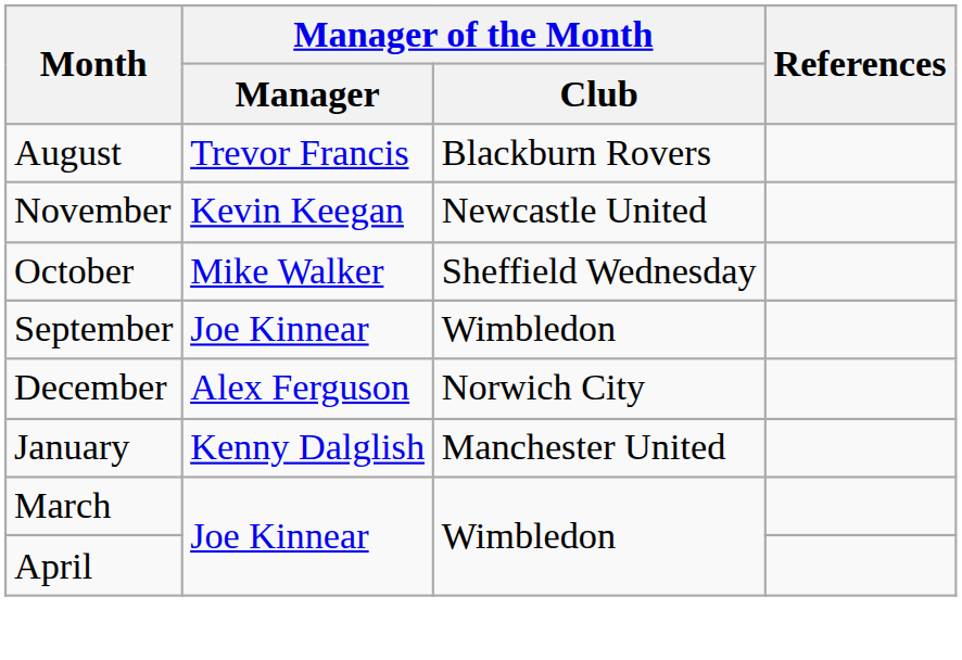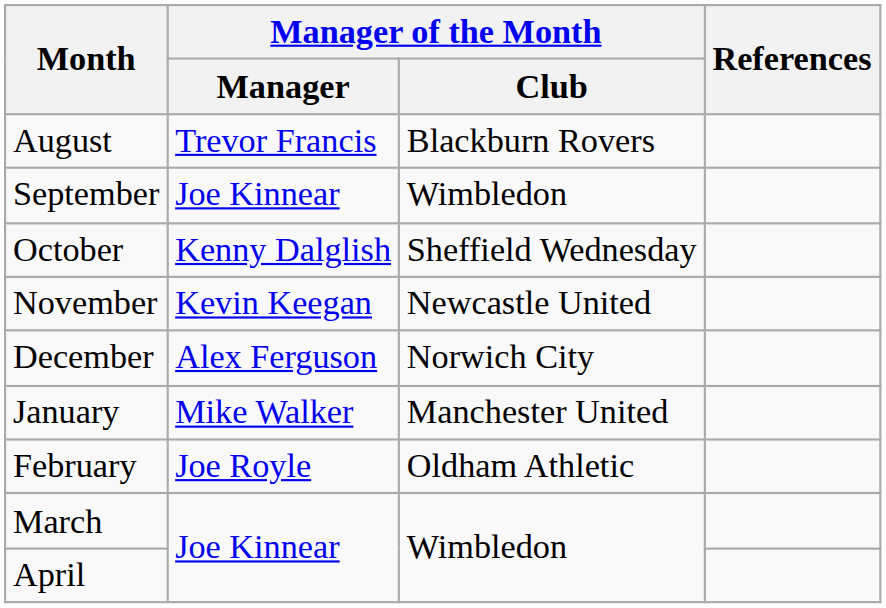 <table class="wikitable">
 <tr>
 <th rowspan="2">Month</th>
 <th colspan="2"><a href='#'>Manager of the Month</a></th>
 <th rowspan="2">References</th>
 </tr>
 <tr>
 <th>Manager</th>
 <th>Club</th>
 </tr>
 <tr>
 <td>August</td>
 <td> <a href='#'>Trevor Francis</a></td>
 <td>Blackburn Rovers</td>
 <td align=center></td>
 </tr>
 <tr>
-<td>November</td>
-<td> <a href='#'>Kevin Keegan</a></td>
-<td>Newcastle United</td>
+<td>September</td>
+<td> <a href='#'>Joe Kinnear</a></td>
+<td>Wimbledon</td>
 <td align=center></td>
 </tr>
 <tr>
 <td>October</td>
-<td> <a href='#'>Mike Walker</a></td>
+<td> <a href='#'>Kenny Dalglish</a></td>
 <td>Sheffield Wednesday</td>
 <td align=center></td>
 </tr>
 <tr>
-<td>September</td>
-<td> <a href='#'>Joe Kinnear</a></td>
-<td>Wimbledon</td>
+<td>November</td>
+<td> <a href='#'>Kevin Keegan</a></td>
+<td>Newcastle United</td>
 <td align=center></td>
 </tr>
 <tr>
 <td>December</td>
 <td> <a href='#'>Alex Ferguson</a></td>
 <td>Norwich City</td>
 <td align=center></td>
 </tr>
 <tr>
 <td>January</td>
-<td> <a href='#'>Kenny Dalglish</a></td>
+<td> <a href='#'>Mike Walker</a></td>
 <td>Manchester United</td>
+<td align=center></td>
+</tr>
+<tr>
+<td>February</td>
+<td> <a href='#'>Joe Royle</a></td>
+<td>Oldham Athletic</td>
 <td align=center></td>
 </tr>
 <tr>
 <td>March</td>
 <td rowspan=2> <a href='#'>Joe Kinnear</a></td>
 <td rowspan=2>Wimbledon</td>
 <td align=center></td>
 </tr>
 <tr>
 <td>April</td>
 <td align=center></td>
 </tr>
 </table>
